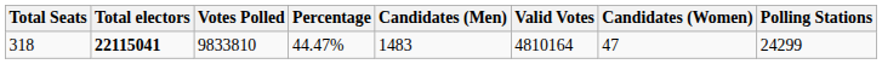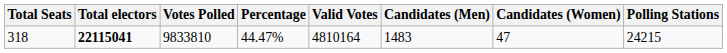 <table class="wikitable">
 <tr>
 <th>Total Seats</th>
 <th>Total electors</th>
 <th>Votes Polled</th>
 <th>Percentage</th>
+<th>Valid Votes</th>
 <th>Candidates (Men)</th>
-<th>Valid Votes</th>
 <th>Candidates (Women)</th>
 <th>Polling Stations</th>
 </tr>
 <tr>
 <td>318</td>
 <td><strong>22115041</strong></td>
 <td>9833810</td>
 <td>44.47%</td>
+<td>4810164</td>
 <td>1483</td>
-<td>4810164</td>
 <td>47</td>
-<td>24299</td>
+<td>24215</td>
 </tr>
 </table>
